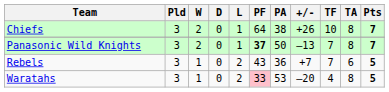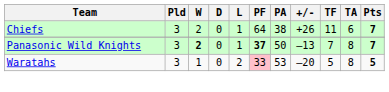 <table class="wikitable" style="text-align: center;">
 <tr>
 <th width="200">Team</th>
 <th width="20">Pld</th>
 <th width="20">W</th>
 <th width="20">D</th>
 <th width="20">L</th>
 <th width="20">PF</th>
 <th width="20">PA</th>
 <th width="32">+/-</th>
 <th width="20">TF</th>
 <th width="20">TA</th>
 <th width="20">Pts</th>
 </tr>
 <tr style="background:#ccffcc">
 <td align=left> <a href='#'>Chiefs</a></td>
 <td>3</td>
 <td>2</td>
 <td>0</td>
 <td>1</td>
 <td>64</td>
 <td>38</td>
 <td>+26</td>
-<td>10</td>
-<td>8</td>
+<td>11</td>
+<td>6</td>
 <td><strong>7</strong></td>
 </tr>
 <tr>
 </tr>
 <tr style="background:#ccffcc">
 <td align=left> <a href='#'>Panasonic Wild Knights</a></td>
 <td>3</td>
-<td>2</td>
+<td><strong>2</strong></td>
 <td>0</td>
 <td>1</td>
 <td><strong>37</strong></td>
 <td>50</td>
 <td>–13</td>
 <td>7</td>
 <td>8</td>
 <td><strong>7</strong></td>
 </tr>
 <tr>
-<td align=left> <a href='#'>Rebels</a></td>
-<td>3</td>
-<td>1</td>
-<td>0</td>
-<td>2</td>
-<td>43</td>
-<td>36</td>
-<td>+7</td>
-<td>7</td>
-<td>6</td>
-<td><strong>5</strong></td>
-</tr>
-<tr>
 <td align=left> <a href='#'>Waratahs</a></td>
 <td>3</td>
 <td>1</td>
 <td>0</td>
 <td>2</td>
 <td style="background: pink;">33</td>
 <td>53</td>
 <td>–20</td>
-<td>4</td>
+<td>5</td>
 <td>8</td>
 <td><strong>5</strong></td>
 </tr>
 </table>
